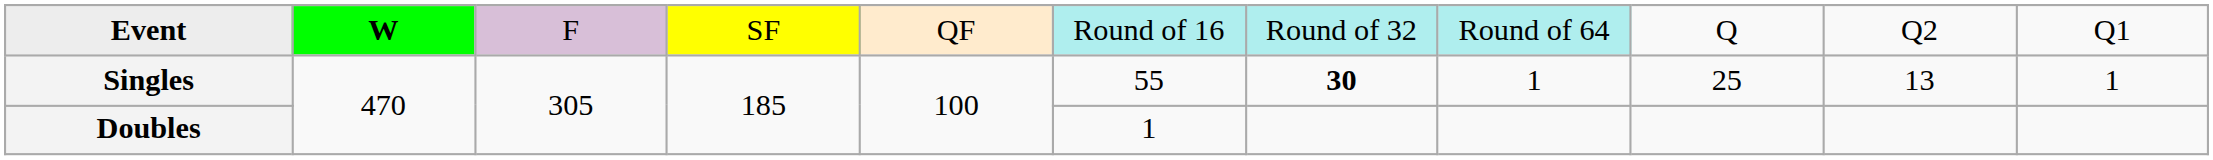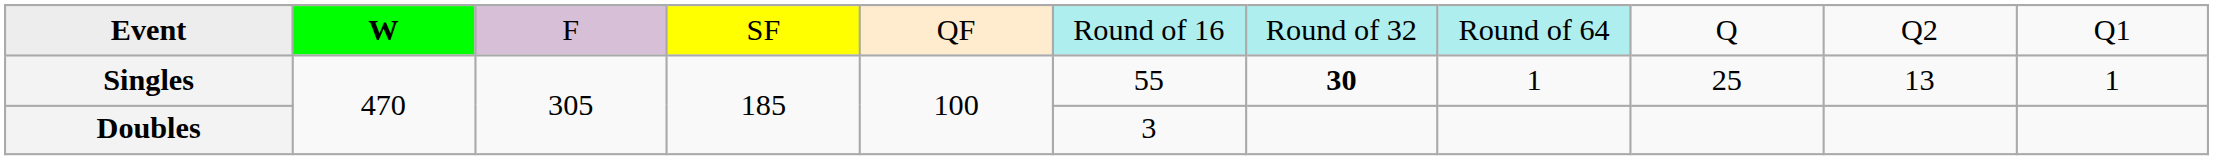 <table class=wikitable style=font-size:90%;text-align:center>
 <tr>
 <td style="width:130px; background:#ededed;"><strong>Event</strong></td>
 <td style="width:80px; background:lime;"><strong>W</strong></td>
 <td style="width:85px; background:thistle;">F</td>
 <td style="width:85px; background:#ff0;">SF</td>
 <td style="width:85px; background:#ffebcd;">QF</td>
 <td style="width:85px; background:#afeeee;">Round of 16</td>
 <td style="width:85px; background:#afeeee;">Round of 32</td>
 <td style="width:85px; background:#afeeee;">Round of 64</td>
 <td width=85>Q</td>
 <td width=85>Q2</td>
 <td width=85>Q1</td>
 </tr>
 <tr>
 <th style="background:#f3f3f3;">Singles</th>
 <td rowspan=2>470</td>
 <td rowspan=2>305</td>
 <td rowspan=2>185</td>
 <td rowspan=2>100</td>
 <td>55</td>
 <td><strong>30</strong></td>
 <td>1</td>
 <td>25</td>
 <td>13</td>
 <td>1</td>
 </tr>
 <tr>
 <th style="background:#f3f3f3;">Doubles</th>
-<td>1</td>
+<td>3</td>
 <td></td>
 <td></td>
 <td></td>
 <td></td>
 <td></td>
 </tr>
 </table>
